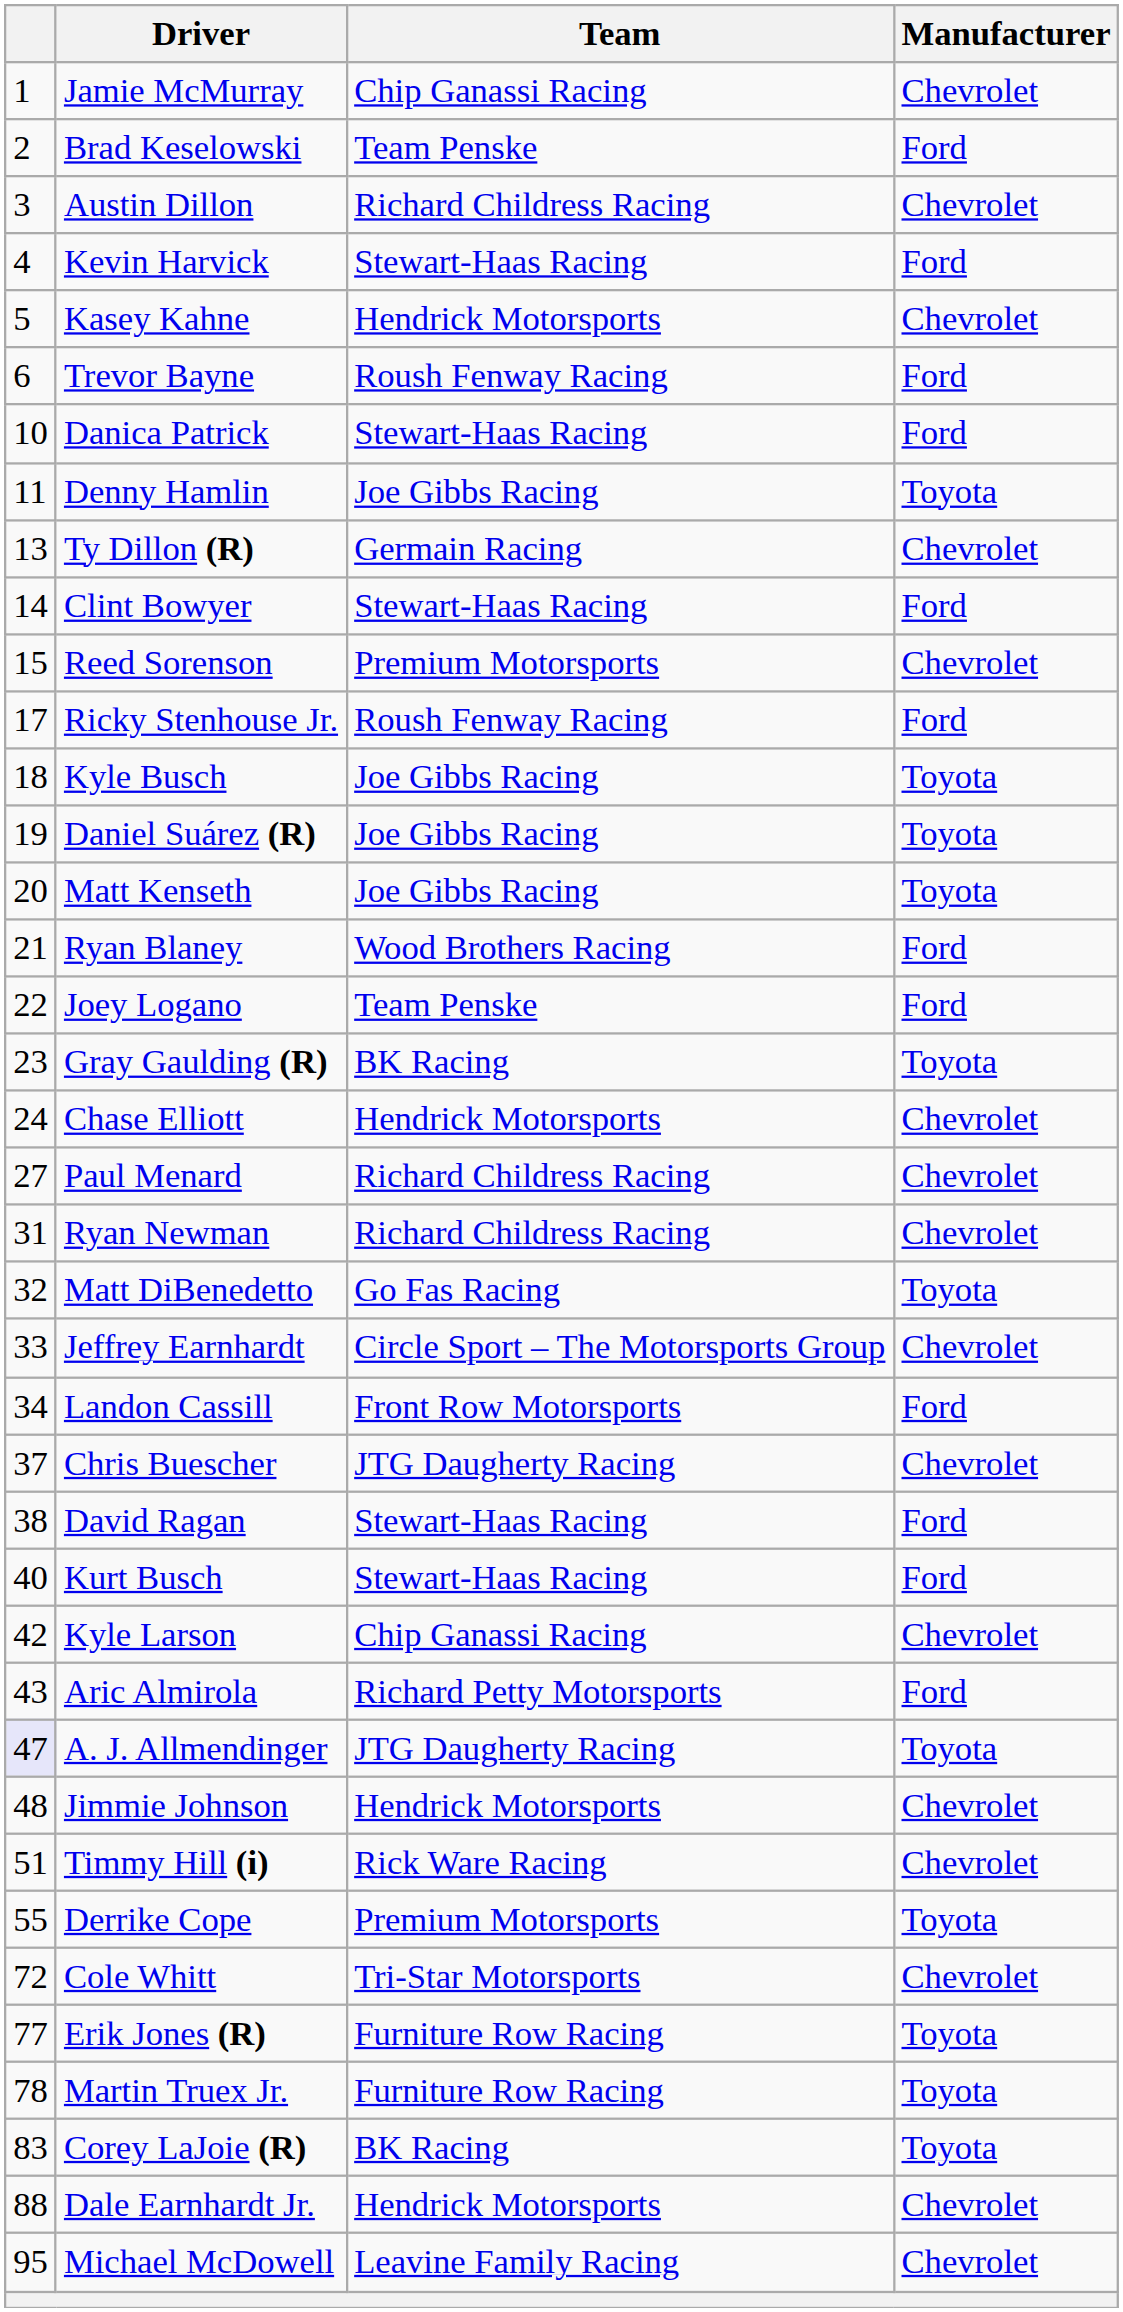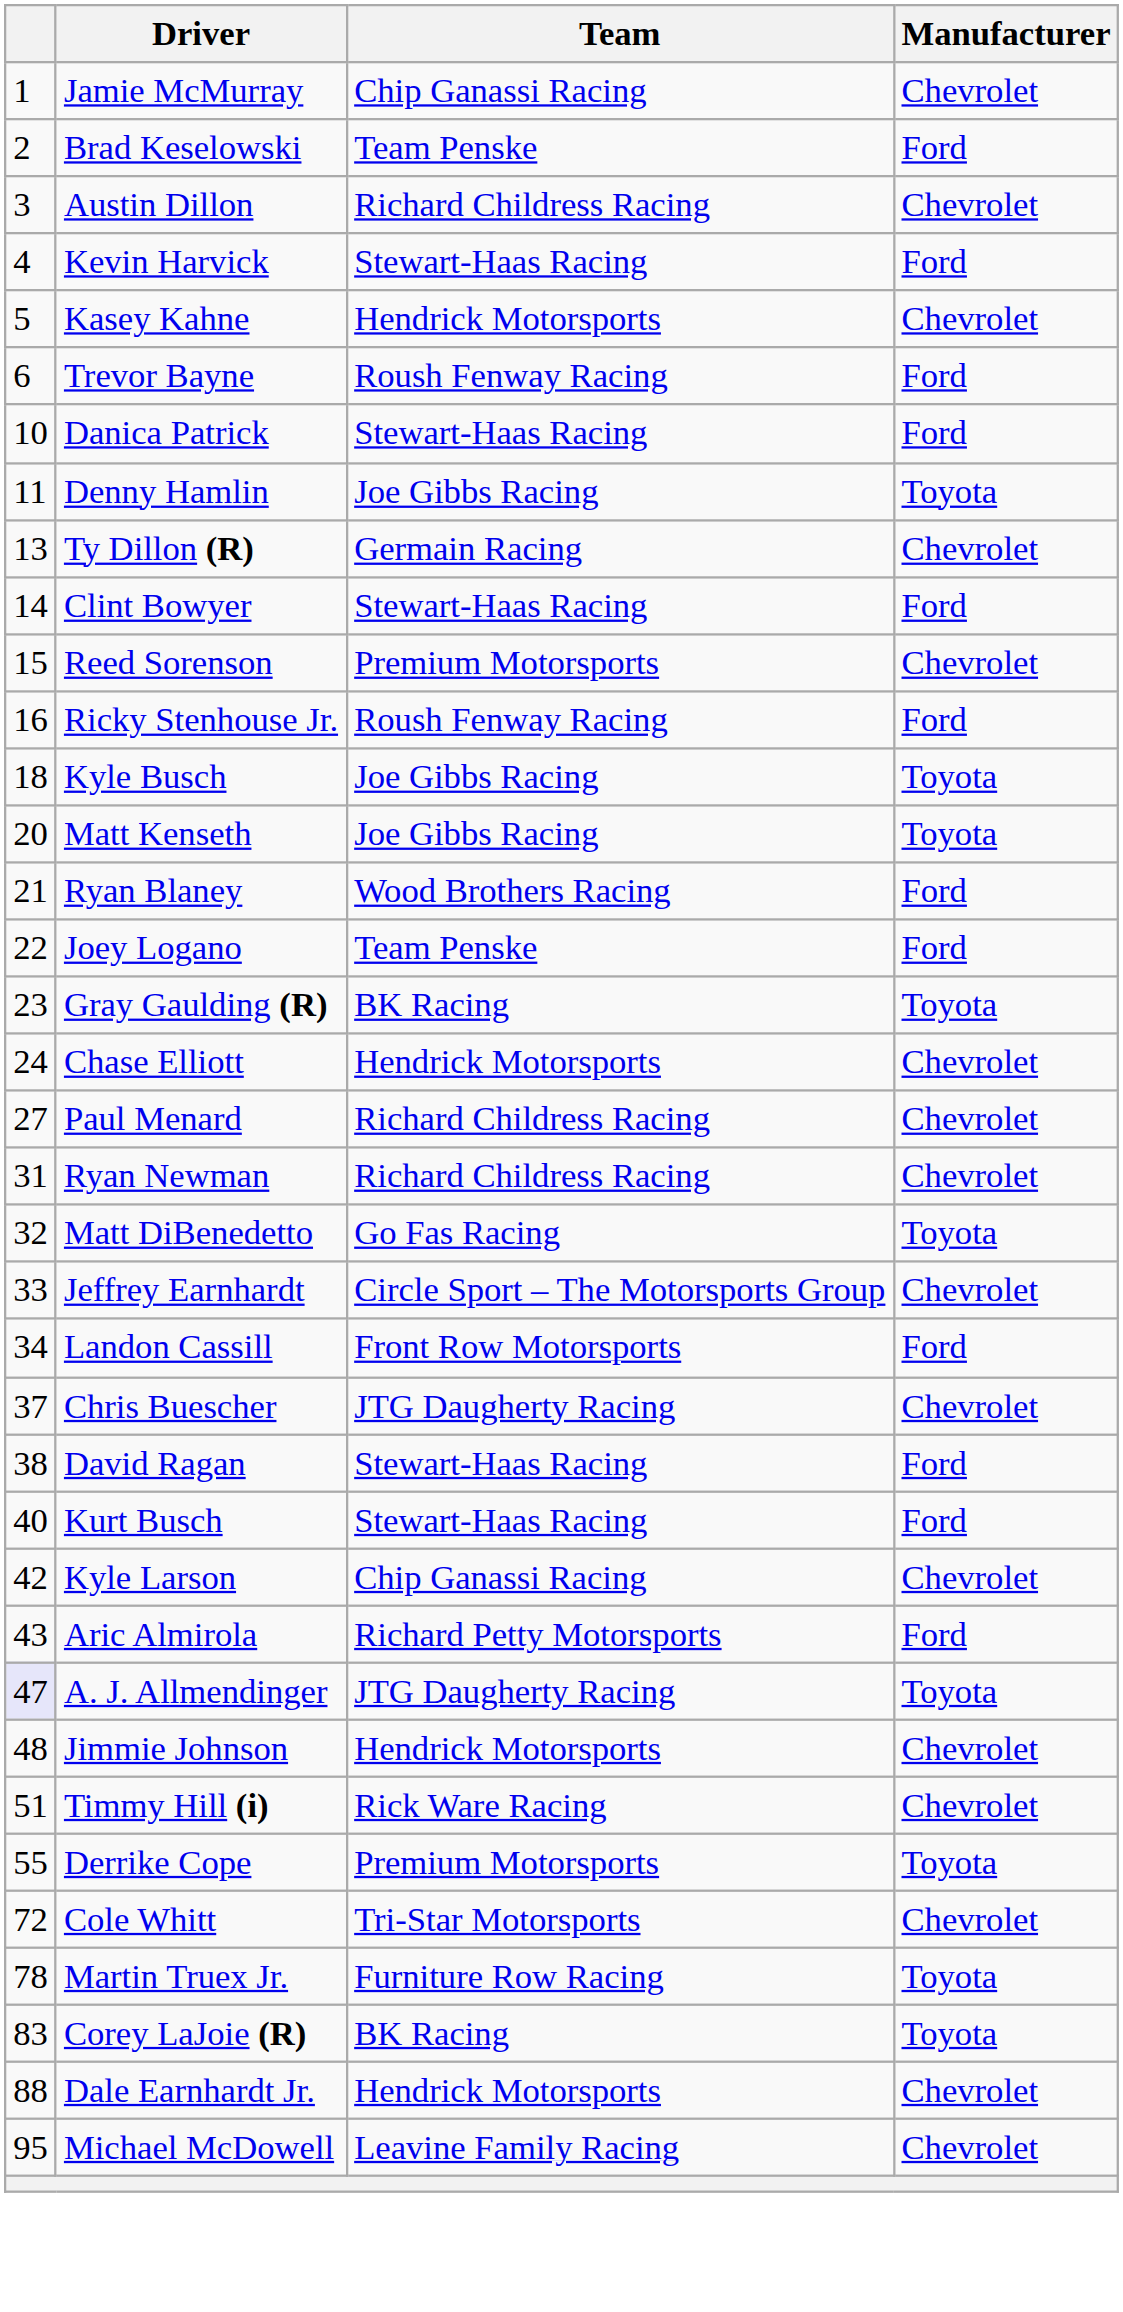 <table class="wikitable" style="font-size:95%">
 <tr>
 <th></th>
 <th>Driver</th>
 <th>Team</th>
 <th>Manufacturer</th>
 </tr>
 <tr>
 <td>1</td>
 <td><a href='#'>Jamie McMurray</a></td>
 <td><a href='#'>Chip Ganassi Racing</a></td>
 <td><a href='#'>Chevrolet</a></td>
 </tr>
 <tr>
 <td>2</td>
 <td><a href='#'>Brad Keselowski</a></td>
 <td><a href='#'>Team Penske</a></td>
 <td><a href='#'>Ford</a></td>
 </tr>
 <tr>
 <td>3</td>
 <td><a href='#'>Austin Dillon</a></td>
 <td><a href='#'>Richard Childress Racing</a></td>
 <td><a href='#'>Chevrolet</a></td>
 </tr>
 <tr>
 <td>4</td>
 <td><a href='#'>Kevin Harvick</a></td>
 <td><a href='#'>Stewart-Haas Racing</a></td>
 <td><a href='#'>Ford</a></td>
 </tr>
 <tr>
 <td>5</td>
 <td><a href='#'>Kasey Kahne</a></td>
 <td><a href='#'>Hendrick Motorsports</a></td>
 <td><a href='#'>Chevrolet</a></td>
 </tr>
 <tr>
 <td>6</td>
 <td><a href='#'>Trevor Bayne</a></td>
 <td><a href='#'>Roush Fenway Racing</a></td>
 <td><a href='#'>Ford</a></td>
 </tr>
 <tr>
 <td>10</td>
 <td><a href='#'>Danica Patrick</a></td>
 <td><a href='#'>Stewart-Haas Racing</a></td>
 <td><a href='#'>Ford</a></td>
 </tr>
 <tr>
 <td>11</td>
 <td><a href='#'>Denny Hamlin</a></td>
 <td><a href='#'>Joe Gibbs Racing</a></td>
 <td><a href='#'>Toyota</a></td>
 </tr>
 <tr>
 <td>13</td>
 <td><a href='#'>Ty Dillon</a> <strong>(R)</strong></td>
 <td><a href='#'>Germain Racing</a></td>
 <td><a href='#'>Chevrolet</a></td>
 </tr>
 <tr>
 <td>14</td>
 <td><a href='#'>Clint Bowyer</a></td>
 <td><a href='#'>Stewart-Haas Racing</a></td>
 <td><a href='#'>Ford</a></td>
 </tr>
 <tr>
 <td>15</td>
 <td><a href='#'>Reed Sorenson</a></td>
 <td><a href='#'>Premium Motorsports</a></td>
 <td><a href='#'>Chevrolet</a></td>
 </tr>
 <tr>
-<td>17</td>
+<td>16</td>
 <td><a href='#'>Ricky Stenhouse Jr.</a></td>
 <td><a href='#'>Roush Fenway Racing</a></td>
 <td><a href='#'>Ford</a></td>
 </tr>
 <tr>
 <td>18</td>
 <td><a href='#'>Kyle Busch</a></td>
-<td><a href='#'>Joe Gibbs Racing</a></td>
-<td><a href='#'>Toyota</a></td>
-</tr>
-<tr>
-<td>19</td>
-<td><a href='#'>Daniel Suárez</a> <strong>(R)</strong></td>
 <td><a href='#'>Joe Gibbs Racing</a></td>
 <td><a href='#'>Toyota</a></td>
 </tr>
 <tr>
 <td>20</td>
 <td><a href='#'>Matt Kenseth</a></td>
 <td><a href='#'>Joe Gibbs Racing</a></td>
 <td><a href='#'>Toyota</a></td>
 </tr>
 <tr>
 <td>21</td>
 <td><a href='#'>Ryan Blaney</a></td>
 <td><a href='#'>Wood Brothers Racing</a></td>
 <td><a href='#'>Ford</a></td>
 </tr>
 <tr>
 <td>22</td>
 <td><a href='#'>Joey Logano</a></td>
 <td><a href='#'>Team Penske</a></td>
 <td><a href='#'>Ford</a></td>
 </tr>
 <tr>
 <td>23</td>
 <td><a href='#'>Gray Gaulding</a> <strong>(R)</strong></td>
 <td><a href='#'>BK Racing</a></td>
 <td><a href='#'>Toyota</a></td>
 </tr>
 <tr>
 <td>24</td>
 <td><a href='#'>Chase Elliott</a></td>
 <td><a href='#'>Hendrick Motorsports</a></td>
 <td><a href='#'>Chevrolet</a></td>
 </tr>
 <tr>
 <td>27</td>
 <td><a href='#'>Paul Menard</a></td>
 <td><a href='#'>Richard Childress Racing</a></td>
 <td><a href='#'>Chevrolet</a></td>
 </tr>
 <tr>
 <td>31</td>
 <td><a href='#'>Ryan Newman</a></td>
 <td><a href='#'>Richard Childress Racing</a></td>
 <td><a href='#'>Chevrolet</a></td>
 </tr>
 <tr>
 <td>32</td>
 <td><a href='#'>Matt DiBenedetto</a></td>
 <td><a href='#'>Go Fas Racing</a></td>
 <td><a href='#'>Toyota</a></td>
 </tr>
 <tr>
 <td>33</td>
 <td><a href='#'>Jeffrey Earnhardt</a></td>
 <td><a href='#'>Circle Sport – The Motorsports Group</a></td>
 <td><a href='#'>Chevrolet</a></td>
 </tr>
 <tr>
 <td>34</td>
 <td><a href='#'>Landon Cassill</a></td>
 <td><a href='#'>Front Row Motorsports</a></td>
 <td><a href='#'>Ford</a></td>
 </tr>
 <tr>
 <td>37</td>
 <td><a href='#'>Chris Buescher</a></td>
 <td><a href='#'>JTG Daugherty Racing</a></td>
 <td><a href='#'>Chevrolet</a></td>
 </tr>
 <tr>
 <td>38</td>
 <td><a href='#'>David Ragan</a></td>
 <td><a href='#'>Stewart-Haas Racing</a></td>
 <td><a href='#'>Ford</a></td>
 </tr>
 <tr>
 <td>40</td>
 <td><a href='#'>Kurt Busch</a></td>
 <td><a href='#'>Stewart-Haas Racing</a></td>
 <td><a href='#'>Ford</a></td>
 </tr>
 <tr>
 <td>42</td>
 <td><a href='#'>Kyle Larson</a></td>
 <td><a href='#'>Chip Ganassi Racing</a></td>
 <td><a href='#'>Chevrolet</a></td>
 </tr>
 <tr>
 <td>43</td>
 <td><a href='#'>Aric Almirola</a></td>
 <td><a href='#'>Richard Petty Motorsports</a></td>
 <td><a href='#'>Ford</a></td>
 </tr>
 <tr>
 <td style="background: lavender;">47</td>
 <td><a href='#'>A. J. Allmendinger</a></td>
 <td><a href='#'>JTG Daugherty Racing</a></td>
 <td><a href='#'>Toyota</a></td>
 </tr>
 <tr>
 <td>48</td>
 <td><a href='#'>Jimmie Johnson</a></td>
 <td><a href='#'>Hendrick Motorsports</a></td>
 <td><a href='#'>Chevrolet</a></td>
 </tr>
 <tr>
 <td>51</td>
 <td><a href='#'>Timmy Hill</a> <strong>(i)</strong></td>
 <td><a href='#'>Rick Ware Racing</a></td>
 <td><a href='#'>Chevrolet</a></td>
 </tr>
 <tr>
 <td>55</td>
 <td><a href='#'>Derrike Cope</a></td>
 <td><a href='#'>Premium Motorsports</a></td>
 <td><a href='#'>Toyota</a></td>
 </tr>
 <tr>
 <td>72</td>
 <td><a href='#'>Cole Whitt</a></td>
 <td><a href='#'>Tri-Star Motorsports</a></td>
 <td><a href='#'>Chevrolet</a></td>
 </tr>
 <tr>
-<td>77</td>
-<td><a href='#'>Erik Jones</a> <strong>(R)</strong></td>
-<td><a href='#'>Furniture Row Racing</a></td>
-<td><a href='#'>Toyota</a></td>
-</tr>
-<tr>
 <td>78</td>
 <td><a href='#'>Martin Truex Jr.</a></td>
 <td><a href='#'>Furniture Row Racing</a></td>
 <td><a href='#'>Toyota</a></td>
 </tr>
 <tr>
 <td>83</td>
 <td><a href='#'>Corey LaJoie</a> <strong>(R)</strong></td>
 <td><a href='#'>BK Racing</a></td>
 <td><a href='#'>Toyota</a></td>
 </tr>
 <tr>
 <td>88</td>
 <td><a href='#'>Dale Earnhardt Jr.</a></td>
 <td><a href='#'>Hendrick Motorsports</a></td>
 <td><a href='#'>Chevrolet</a></td>
 </tr>
 <tr>
 <td>95</td>
 <td><a href='#'>Michael McDowell</a></td>
 <td><a href='#'>Leavine Family Racing</a></td>
 <td><a href='#'>Chevrolet</a></td>
 </tr>
 <tr>
 <th colspan="4"></th>
 </tr>
 </table>
